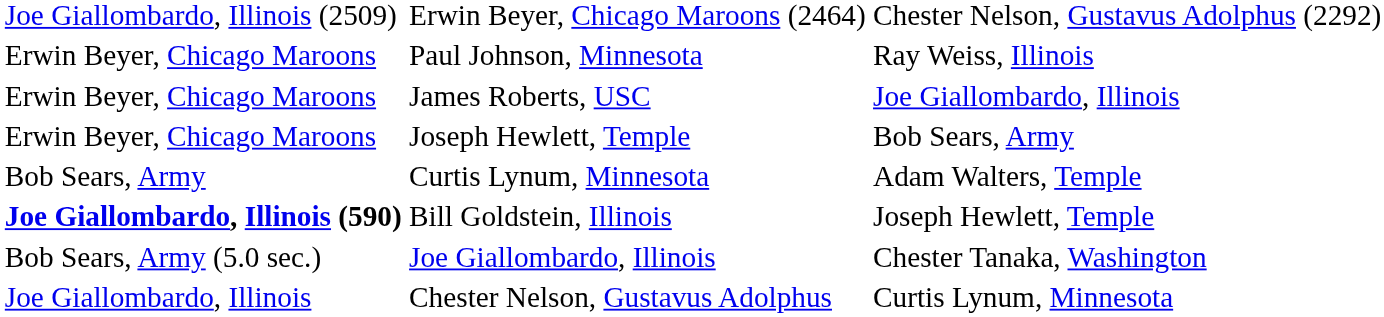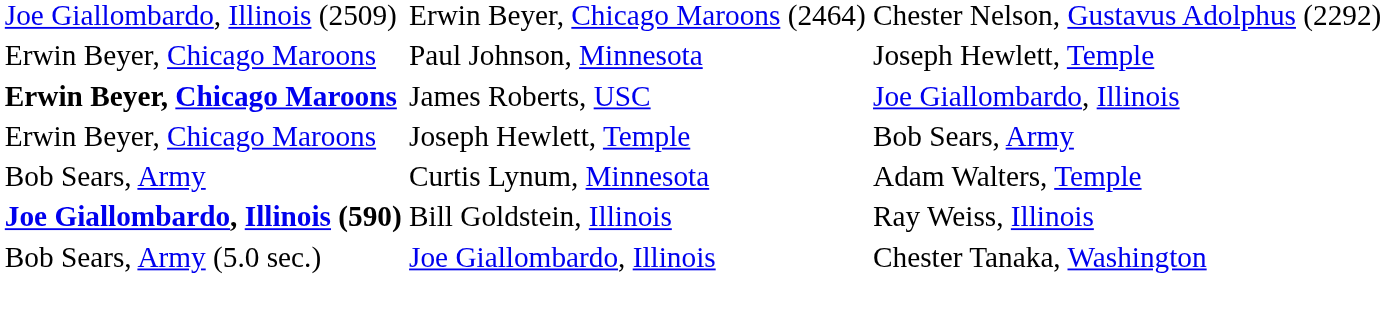 <table>
 <tr>
 <th scope=row style="text-align:left"></th>
 <td><a href='#'>Joe Giallombardo</a>, <a href='#'>Illinois</a> (2509)</td>
 <td>Erwin Beyer, <a href='#'>Chicago Maroons</a> (2464)</td>
 <td>Chester Nelson, <a href='#'>Gustavus Adolphus</a> (2292)</td>
 </tr>
 <tr>
 <th scope=row style="text-align:left"></th>
 <td>Erwin Beyer, <a href='#'>Chicago Maroons</a></td>
 <td>Paul Johnson, <a href='#'>Minnesota</a></td>
-<td>Ray Weiss, <a href='#'>Illinois</a></td>
+<td>Joseph Hewlett, <a href='#'>Temple</a></td>
 </tr>
 <tr>
 <th scope=row style="text-align:left"></th>
-<td>Erwin Beyer, <a href='#'>Chicago Maroons</a></td>
+<td><strong>Erwin Beyer, <a href='#'>Chicago Maroons</a></strong></td>
 <td>James Roberts, <a href='#'>USC</a></td>
 <td><a href='#'>Joe Giallombardo</a>, <a href='#'>Illinois</a></td>
 </tr>
 <tr>
 <th scope=row style="text-align:left"></th>
 <td>Erwin Beyer, <a href='#'>Chicago Maroons</a></td>
 <td>Joseph Hewlett, <a href='#'>Temple</a></td>
 <td>Bob Sears, <a href='#'>Army</a></td>
 </tr>
 <tr>
 <th scope=row style="text-align:left"></th>
 <td>Bob Sears, <a href='#'>Army</a></td>
 <td>Curtis Lynum, <a href='#'>Minnesota</a></td>
 <td>Adam Walters, <a href='#'>Temple</a></td>
 </tr>
 <tr>
 <th scope=row style="text-align:left"></th>
 <td><strong><a href='#'>Joe Giallombardo</a>, <a href='#'>Illinois</a> (590)</strong></td>
 <td>Bill Goldstein, <a href='#'>Illinois</a></td>
-<td>Joseph Hewlett, <a href='#'>Temple</a></td>
+<td>Ray Weiss, <a href='#'>Illinois</a></td>
 </tr>
 <tr>
 <th scope=row style="text-align:left"></th>
 <td>Bob Sears, <a href='#'>Army</a> (5.0 sec.)</td>
 <td><a href='#'>Joe Giallombardo</a>, <a href='#'>Illinois</a></td>
 <td>Chester Tanaka, <a href='#'>Washington</a></td>
 </tr>
-<tr>
-<th scope=row style="text-align:left"></th>
-<td><a href='#'>Joe Giallombardo</a>, <a href='#'>Illinois</a></td>
-<td>Chester Nelson, <a href='#'>Gustavus Adolphus</a></td>
-<td>Curtis Lynum, <a href='#'>Minnesota</a></td>
-</tr>
 </table>
